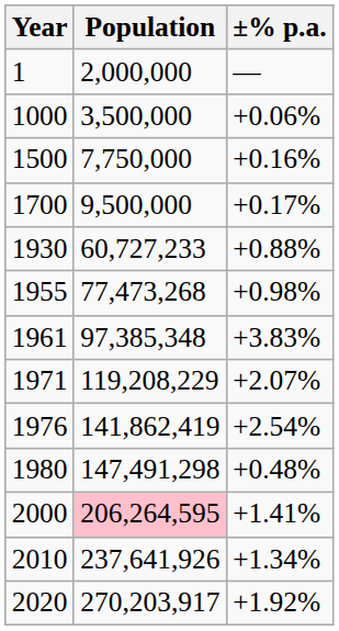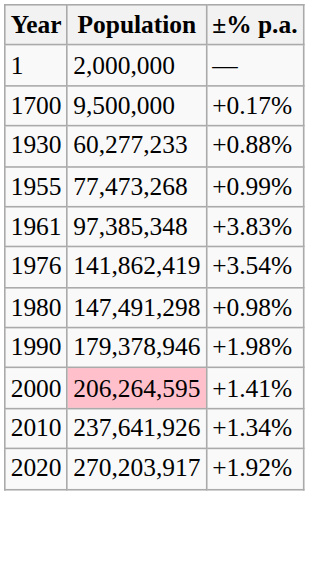 <table class="wikitable">
 <tr>
 <th>Year</th>
 <th>Population</th>
 <th>±% p.a.</th>
 </tr>
 <tr>
 <td>1</td>
 <td>2,000,000</td>
 <td>—</td>
 </tr>
 <tr>
-<td>1000</td>
-<td>3,500,000</td>
-<td>+0.06%</td>
-</tr>
-<tr>
-<td>1500</td>
-<td>7,750,000</td>
-<td>+0.16%</td>
-</tr>
-<tr>
 <td>1700</td>
 <td>9,500,000</td>
 <td>+0.17%</td>
 </tr>
 <tr>
 <td>1930</td>
-<td>60,727,233</td>
+<td>60,277,233</td>
 <td>+0.88%</td>
 </tr>
 <tr>
 <td>1955</td>
 <td>77,473,268</td>
-<td>+0.98%</td>
+<td>+0.99%</td>
 </tr>
 <tr>
 <td>1961</td>
 <td>97,385,348</td>
 <td>+3.83%</td>
 </tr>
 <tr>
-<td>1971</td>
-<td>119,208,229</td>
-<td>+2.07%</td>
-</tr>
-<tr>
 <td>1976</td>
 <td>141,862,419</td>
-<td>+2.54%</td>
+<td>+3.54%</td>
 </tr>
 <tr>
 <td>1980</td>
 <td>147,491,298</td>
-<td>+0.48%</td>
+<td>+0.98%</td>
+</tr>
+<tr>
+<td>1990</td>
+<td>179,378,946</td>
+<td>+1.98%</td>
 </tr>
 <tr>
 <td>2000</td>
 <td style="background: pink;">206,264,595</td>
 <td>+1.41%</td>
 </tr>
 <tr>
 <td>2010</td>
 <td>237,641,926</td>
 <td>+1.34%</td>
 </tr>
 <tr>
 <td>2020</td>
 <td>270,203,917</td>
 <td>+1.92%</td>
 </tr>
 </table>
